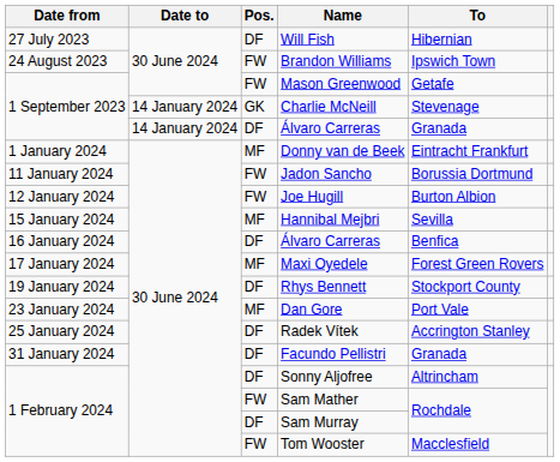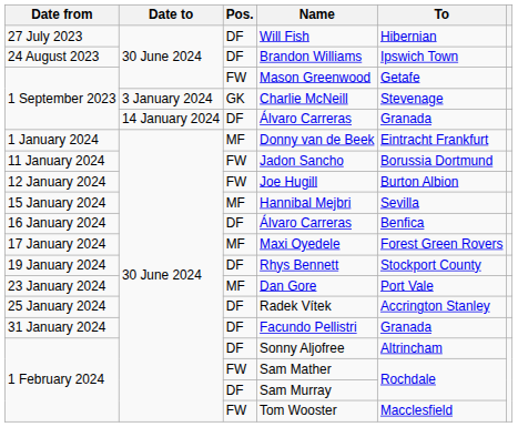 <table class="wikitable">
 <tr>
 <th>Date from</th>
 <th>Date to</th>
 <th>Pos.</th>
 <th>Name</th>
 <th>To</th>
 <th></th>
 </tr>
 <tr>
 <td>27 July 2023</td>
 <td rowspan="3">30 June 2024</td>
 <td>DF</td>
 <td> <a href='#'>Will Fish</a></td>
 <td> <a href='#'>Hibernian</a></td>
 <td></td>
 </tr>
 <tr>
 <td>24 August 2023</td>
-<td>FW</td>
+<td>DF</td>
 <td> <a href='#'>Brandon Williams</a></td>
 <td> <a href='#'>Ipswich Town</a></td>
 <td></td>
 </tr>
 <tr>
 <td rowspan="3">1 September 2023</td>
 <td>FW</td>
 <td> <a href='#'>Mason Greenwood</a></td>
 <td> <a href='#'>Getafe</a></td>
 <td></td>
 </tr>
 <tr>
-<td>14 January 2024</td>
+<td>3 January 2024</td>
 <td>GK</td>
 <td> <a href='#'>Charlie McNeill</a></td>
 <td> <a href='#'>Stevenage</a></td>
 <td></td>
 </tr>
 <tr>
 <td>14 January 2024</td>
 <td>DF</td>
 <td> <a href='#'>Álvaro Carreras</a></td>
 <td> <a href='#'>Granada</a></td>
 <td></td>
 </tr>
 <tr>
 <td>1 January 2024</td>
 <td rowspan="14">30 June 2024</td>
 <td>MF</td>
 <td> <a href='#'>Donny van de Beek</a></td>
 <td> <a href='#'>Eintracht Frankfurt</a></td>
 <td></td>
 </tr>
 <tr>
 <td>11 January 2024</td>
 <td>FW</td>
 <td> <a href='#'>Jadon Sancho</a></td>
 <td> <a href='#'>Borussia Dortmund</a></td>
 <td></td>
 </tr>
 <tr>
 <td>12 January 2024</td>
 <td>FW</td>
 <td> <a href='#'>Joe Hugill</a></td>
 <td> <a href='#'>Burton Albion</a></td>
 <td></td>
 </tr>
 <tr>
 <td>15 January 2024</td>
 <td>MF</td>
 <td> <a href='#'>Hannibal Mejbri</a></td>
 <td> <a href='#'>Sevilla</a></td>
 <td></td>
 </tr>
 <tr>
 <td>16 January 2024</td>
 <td>DF</td>
 <td> <a href='#'>Álvaro Carreras</a></td>
 <td> <a href='#'>Benfica</a></td>
 <td></td>
 </tr>
 <tr>
 <td>17 January 2024</td>
 <td>MF</td>
 <td> <a href='#'>Maxi Oyedele</a></td>
 <td> <a href='#'>Forest Green Rovers</a></td>
 <td></td>
 </tr>
 <tr>
 <td>19 January 2024</td>
 <td>DF</td>
 <td> <a href='#'>Rhys Bennett</a></td>
 <td> <a href='#'>Stockport County</a></td>
 <td></td>
 </tr>
 <tr>
 <td>23 January 2024</td>
 <td>MF</td>
 <td> <a href='#'>Dan Gore</a></td>
 <td> <a href='#'>Port Vale</a></td>
 <td></td>
 </tr>
 <tr>
 <td>25 January 2024</td>
 <td>DF</td>
 <td> Radek Vítek</td>
 <td> <a href='#'>Accrington Stanley</a></td>
 <td></td>
 </tr>
 <tr>
 <td>31 January 2024</td>
 <td>DF</td>
 <td> <a href='#'>Facundo Pellistri</a></td>
 <td> <a href='#'>Granada</a></td>
 <td></td>
 </tr>
 <tr>
 <td rowspan="4">1 February 2024</td>
 <td>DF</td>
 <td> Sonny Aljofree</td>
 <td> <a href='#'>Altrincham</a></td>
 <td rowspan="4"></td>
 </tr>
 <tr>
 <td>FW</td>
 <td> Sam Mather</td>
 <td rowspan="2"> <a href='#'>Rochdale</a></td>
 </tr>
 <tr>
 <td>DF</td>
 <td> Sam Murray</td>
 </tr>
 <tr>
 <td>FW</td>
 <td> Tom Wooster</td>
 <td> <a href='#'>Macclesfield</a></td>
 </tr>
 </table>
